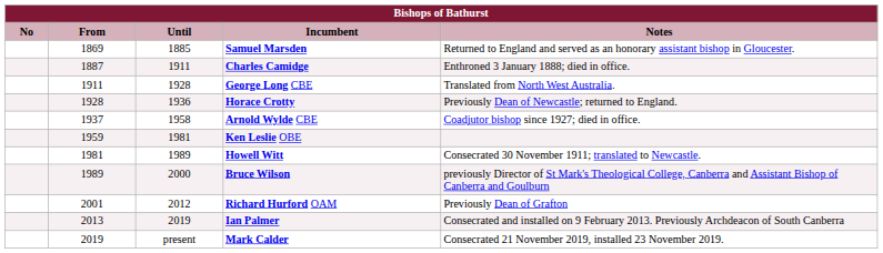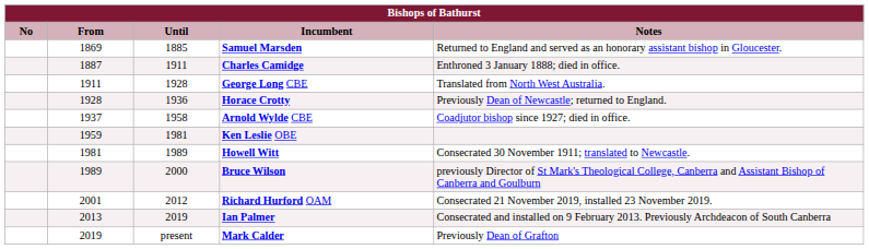 <table class="wikitable">
 <tr>
 <th colspan="5" style="background-color: #7F1734; color: white;">Bishops of Bathurst</th>
 </tr>
 <tr>
 <th style="background-color: #D4B1BB; width: 5%;">No</th>
 <th style="background-color: #D4B1BB; width: 10%;">From</th>
 <th style="background-color: #D4B1BB; width: 10%;">Until</th>
 <th style="background-color: #D4B1BB; width: 25%;">Incumbent</th>
 <th style="background-color: #D4B1BB; width: 50%;">Notes</th>
 </tr>
 <tr valign="top" style="background-color: white;">
 <td style="text-align: center;"></td>
 <td style="text-align: center;">1869</td>
 <td style="text-align: center;">1885</td>
 <td><strong><a href='#'>Samuel Marsden</a></strong></td>
 <td>Returned to England and served as an honorary <a href='#'>assistant bishop</a> in <a href='#'>Gloucester</a>.</td>
 </tr>
 <tr valign="top" style="background-color: #F7F0F2;">
 <td style="text-align: center;"></td>
 <td style="text-align: center;">1887</td>
 <td style="text-align: center;">1911</td>
 <td><strong><a href='#'>Charles Camidge</a></strong></td>
 <td>Enthroned 3 January 1888; died in office.</td>
 </tr>
 <tr valign="top" style="background-color: white;">
 <td style="text-align: center;"></td>
 <td style="text-align: center;">1911</td>
 <td style="text-align: center;">1928</td>
 <td><strong><a href='#'>George Long</a></strong> <a href='#'>CBE</a></td>
 <td>Translated from <a href='#'>North West Australia</a>.</td>
 </tr>
 <tr valign="top" style="background-color: #F7F0F2;">
 <td style="text-align: center;"></td>
 <td style="text-align: center;">1928</td>
 <td style="text-align: center;">1936</td>
 <td><strong><a href='#'>Horace Crotty</a></strong></td>
 <td>Previously <a href='#'>Dean of Newcastle</a>; returned to England.</td>
 </tr>
 <tr valign="top" style="background-color: white;">
 <td style="text-align: center;"></td>
 <td style="text-align: center;">1937</td>
 <td style="text-align: center;">1958</td>
 <td><strong><a href='#'>Arnold Wylde</a></strong> <a href='#'>CBE</a></td>
 <td><a href='#'>Coadjutor bishop</a> since 1927; died in office.</td>
 </tr>
 <tr valign="top" style="background-color: #F7F0F2;">
 <td style="text-align: center;"></td>
 <td style="text-align: center;">1959</td>
 <td style="text-align: center;">1981</td>
 <td><strong><a href='#'>Ken Leslie</a></strong> <a href='#'>OBE</a></td>
 <td></td>
 </tr>
 <tr valign="top" style="background-color: white;">
 <td style="text-align: center;"></td>
 <td style="text-align: center;">1981</td>
 <td style="text-align: center;">1989</td>
 <td><strong><a href='#'>Howell Witt</a></strong></td>
 <td>Consecrated 30 November 1911; <a href='#'>translated</a> to <a href='#'>Newcastle</a>.</td>
 </tr>
 <tr valign="top" style="background-color: #F7F0F2;">
 <td style="text-align: center;"></td>
 <td style="text-align: center;">1989</td>
 <td style="text-align: center;">2000</td>
 <td><strong><a href='#'>Bruce Wilson</a></strong></td>
 <td>previously Director of <a href='#'>St&nbsp;Mark's Theological College, Canberra</a> and <a href='#'>Assistant Bishop of Canberra and Goulburn</a></td>
 </tr>
 <tr valign="top" style="background-color: white;">
 <td style="text-align: center;"></td>
 <td style="text-align: center;">2001</td>
 <td style="text-align: center;">2012</td>
 <td><strong><a href='#'>Richard Hurford</a></strong> <a href='#'>OAM</a></td>
-<td>Previously <a href='#'>Dean of Grafton</a></td>
+<td>Consecrated 21 November 2019, installed 23 November 2019.</td>
 </tr>
 <tr valign="top" style="background-color: #F7F0F2;">
 <td style="text-align: center;"></td>
 <td style="text-align: center;">2013</td>
 <td style="text-align: center;">2019</td>
 <td><strong><a href='#'>Ian Palmer</a></strong></td>
 <td>Consecrated and installed on 9 February 2013. Previously Archdeacon of South Canberra</td>
 </tr>
 <tr valign="top" style="background-color: white;">
 <td style="text-align: center;"></td>
 <td style="text-align: center;">2019</td>
 <td style="text-align: center;">present</td>
 <td><strong><a href='#'>Mark Calder</a></strong></td>
-<td>Consecrated 21 November 2019, installed 23 November 2019.</td>
+<td>Previously <a href='#'>Dean of Grafton</a></td>
 </tr>
 </table>
